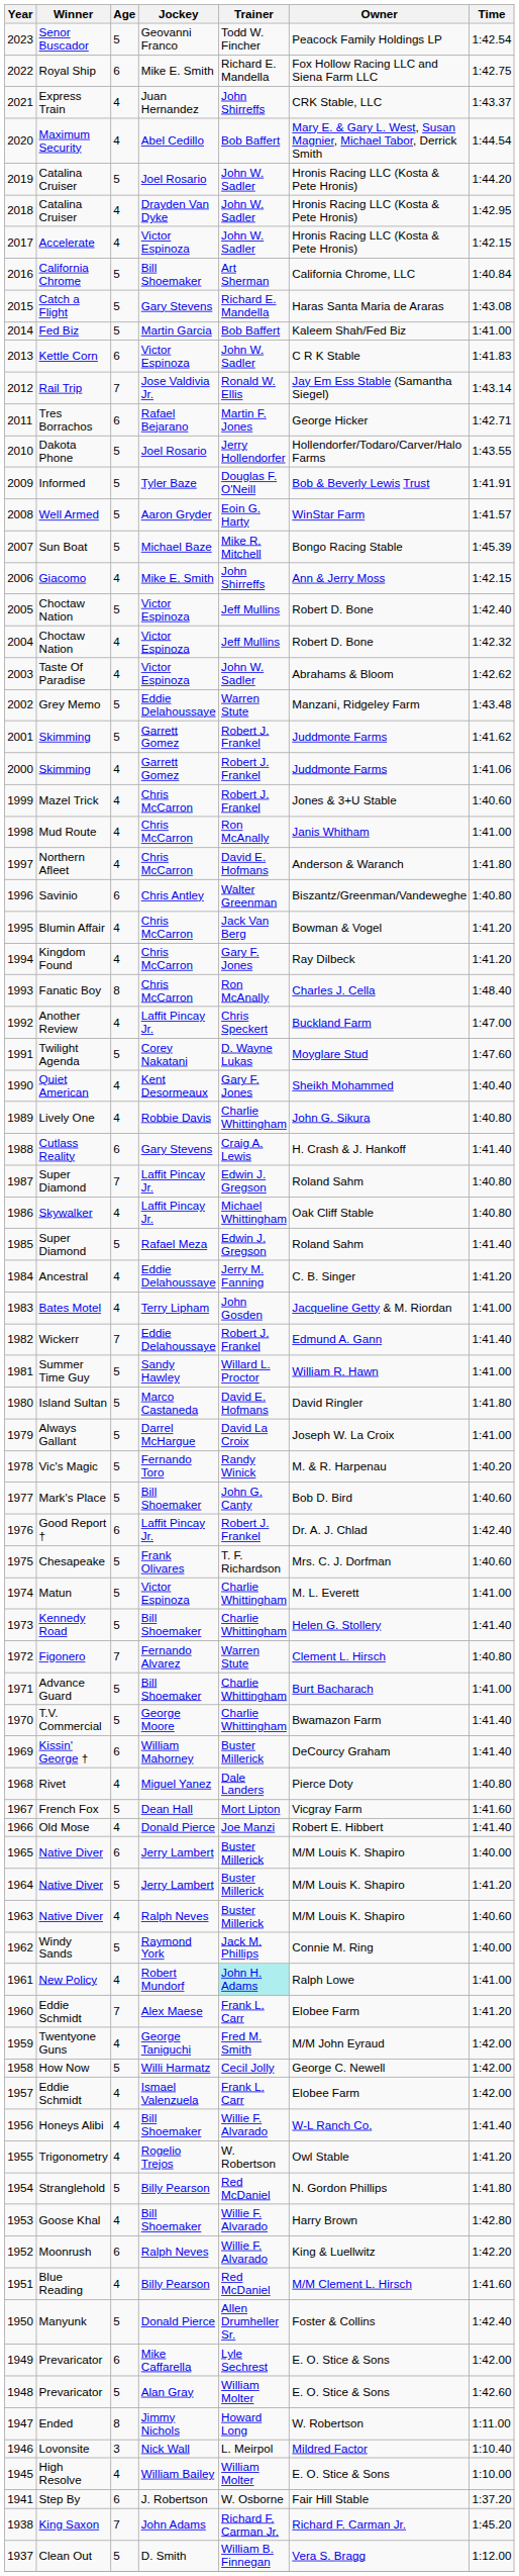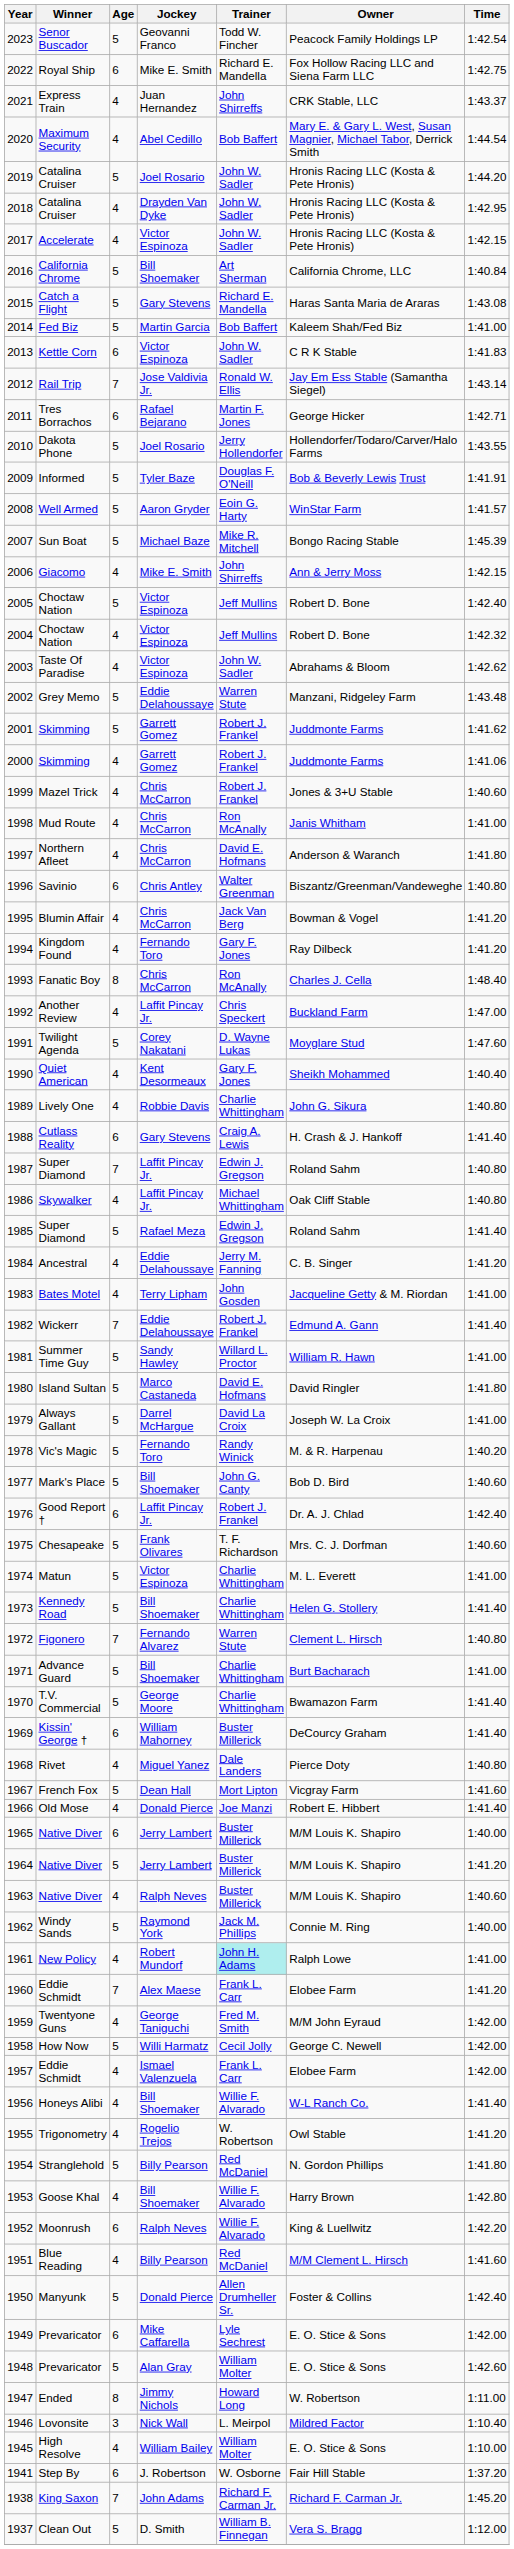 <table class="wikitable sortable" style="font-size:90%">
 <tr>
 <th style="width:30px">Year<br></th>
 <th style="width:110px">Winner<br></th>
 <th style="width:20px">Age<br></th>
 <th style="width:110px">Jockey<br></th>
 <th style="width:120px">Trainer<br></th>
 <th>Owner<br></th>
 <th style="width:25px">Time<br></th>
 </tr>
 <tr>
 <td>2023</td>
 <td><a href='#'>Senor Buscador</a></td>
 <td>5</td>
 <td>Geovanni Franco</td>
 <td>Todd W. Fincher</td>
 <td>Peacock Family Holdings LP</td>
 <td>1:42.54</td>
 </tr>
 <tr>
 <td>2022</td>
 <td>Royal Ship</td>
 <td>6</td>
 <td>Mike E. Smith</td>
 <td>Richard E. Mandella</td>
 <td>Fox Hollow Racing LLC and Siena Farm LLC</td>
 <td>1:42.75</td>
 </tr>
 <tr>
 <td>2021</td>
 <td>Express Train</td>
 <td>4</td>
 <td>Juan Hernandez</td>
 <td><a href='#'>John Shirreffs</a></td>
 <td>CRK Stable, LLC</td>
 <td>1:43.37</td>
 </tr>
 <tr>
 <td>2020</td>
 <td><a href='#'>Maximum Security</a></td>
 <td>4</td>
 <td><a href='#'>Abel Cedillo</a></td>
 <td><a href='#'>Bob Baffert</a></td>
 <td><a href='#'>Mary E. & Gary L. West</a>, <a href='#'>Susan Magnier</a>, <a href='#'>Michael Tabor</a>, Derrick Smith</td>
 <td>1:44.54</td>
 </tr>
 <tr>
 <td>2019</td>
 <td>Catalina Cruiser</td>
 <td>5</td>
 <td><a href='#'>Joel Rosario</a></td>
 <td><a href='#'>John W. Sadler</a></td>
 <td>Hronis Racing LLC (Kosta & Pete Hronis)</td>
 <td>1:44.20</td>
 </tr>
 <tr>
 <td>2018</td>
 <td>Catalina Cruiser</td>
 <td>4</td>
 <td><a href='#'>Drayden Van Dyke</a></td>
 <td><a href='#'>John W. Sadler</a></td>
 <td>Hronis Racing LLC (Kosta & Pete Hronis)</td>
 <td>1:42.95</td>
 </tr>
 <tr>
 <td>2017</td>
 <td><a href='#'>Accelerate</a></td>
 <td>4</td>
 <td><a href='#'>Victor Espinoza</a></td>
 <td><a href='#'>John W. Sadler</a></td>
 <td>Hronis Racing LLC (Kosta & Pete Hronis)</td>
 <td>1:42.15</td>
 </tr>
 <tr>
 <td>2016</td>
 <td><a href='#'>California Chrome</a></td>
 <td>5</td>
 <td><a href='#'>Bill Shoemaker</a></td>
 <td><a href='#'>Art Sherman</a></td>
 <td>California Chrome, LLC</td>
 <td>1:40.84</td>
 </tr>
 <tr>
 <td>2015</td>
 <td><a href='#'>Catch a Flight</a></td>
 <td>5</td>
 <td><a href='#'>Gary Stevens</a></td>
 <td><a href='#'>Richard E. Mandella</a></td>
 <td>Haras Santa Maria de Araras</td>
 <td>1:43.08</td>
 </tr>
 <tr>
 <td>2014</td>
 <td><a href='#'>Fed Biz</a></td>
 <td>5</td>
 <td><a href='#'>Martin Garcia</a></td>
 <td><a href='#'>Bob Baffert</a></td>
 <td>Kaleem Shah/Fed Biz</td>
 <td>1:41.00</td>
 </tr>
 <tr>
 <td>2013</td>
 <td><a href='#'>Kettle Corn</a></td>
 <td>6</td>
 <td><a href='#'>Victor Espinoza</a></td>
 <td><a href='#'>John W. Sadler</a></td>
 <td>C R K Stable</td>
 <td>1:41.83</td>
 </tr>
 <tr>
 <td>2012</td>
 <td><a href='#'>Rail Trip</a></td>
 <td>7</td>
 <td><a href='#'>Jose Valdivia Jr.</a></td>
 <td><a href='#'>Ronald W. Ellis</a></td>
 <td><a href='#'>Jay Em Ess Stable</a> (Samantha Siegel)</td>
 <td>1:43.14</td>
 </tr>
 <tr>
 <td>2011</td>
 <td>Tres Borrachos</td>
 <td>6</td>
 <td><a href='#'>Rafael Bejarano</a></td>
 <td><a href='#'>Martin F. Jones</a></td>
 <td>George Hicker</td>
 <td>1:42.71</td>
 </tr>
 <tr>
 <td>2010</td>
 <td>Dakota Phone</td>
 <td>5</td>
 <td><a href='#'>Joel Rosario</a></td>
 <td><a href='#'>Jerry Hollendorfer</a></td>
 <td>Hollendorfer/Todaro/Carver/Halo Farms</td>
 <td>1:43.55</td>
 </tr>
 <tr>
 <td>2009</td>
 <td>Informed</td>
 <td>5</td>
 <td><a href='#'>Tyler Baze</a></td>
 <td><a href='#'>Douglas F. O'Neill</a></td>
 <td><a href='#'>Bob & Beverly Lewis</a> <a href='#'>Trust</a></td>
 <td>1:41.91</td>
 </tr>
 <tr>
 <td>2008</td>
 <td><a href='#'>Well Armed</a></td>
 <td>5</td>
 <td><a href='#'>Aaron Gryder</a></td>
 <td><a href='#'>Eoin G. Harty</a></td>
 <td><a href='#'>WinStar Farm</a></td>
 <td>1:41.57</td>
 </tr>
 <tr>
 <td>2007</td>
 <td>Sun Boat</td>
 <td>5</td>
 <td><a href='#'>Michael Baze</a></td>
 <td><a href='#'>Mike R. Mitchell</a></td>
 <td>Bongo Racing Stable</td>
 <td>1:45.39</td>
 </tr>
 <tr>
 <td>2006</td>
 <td><a href='#'>Giacomo</a></td>
 <td>4</td>
 <td><a href='#'>Mike E. Smith</a></td>
 <td><a href='#'>John Shirreffs</a></td>
 <td><a href='#'>Ann & Jerry Moss</a></td>
 <td>1:42.15</td>
 </tr>
 <tr>
 <td>2005</td>
 <td>Choctaw Nation</td>
 <td>5</td>
 <td><a href='#'>Victor Espinoza</a></td>
 <td><a href='#'>Jeff Mullins</a></td>
 <td>Robert D. Bone</td>
 <td>1:42.40</td>
 </tr>
 <tr>
 <td>2004</td>
 <td>Choctaw Nation</td>
 <td>4</td>
 <td><a href='#'>Victor Espinoza</a></td>
 <td><a href='#'>Jeff Mullins</a></td>
 <td>Robert D. Bone</td>
 <td>1:42.32</td>
 </tr>
 <tr>
 <td>2003</td>
 <td>Taste Of Paradise</td>
 <td>4</td>
 <td><a href='#'>Victor Espinoza</a></td>
 <td><a href='#'>John W. Sadler</a></td>
 <td>Abrahams & Bloom</td>
 <td>1:42.62</td>
 </tr>
 <tr>
 <td>2002</td>
 <td>Grey Memo</td>
 <td>5</td>
 <td><a href='#'>Eddie Delahoussaye</a></td>
 <td><a href='#'>Warren Stute</a></td>
 <td>Manzani, Ridgeley Farm</td>
 <td>1:43.48</td>
 </tr>
 <tr>
 <td>2001</td>
 <td><a href='#'>Skimming</a></td>
 <td>5</td>
 <td><a href='#'>Garrett Gomez</a></td>
 <td><a href='#'>Robert J. Frankel</a></td>
 <td><a href='#'>Juddmonte Farms</a></td>
 <td>1:41.62</td>
 </tr>
 <tr>
 <td>2000</td>
 <td><a href='#'>Skimming</a></td>
 <td>4</td>
 <td><a href='#'>Garrett Gomez</a></td>
 <td><a href='#'>Robert J. Frankel</a></td>
 <td><a href='#'>Juddmonte Farms</a></td>
 <td>1:41.06</td>
 </tr>
 <tr>
 <td>1999</td>
 <td>Mazel Trick</td>
 <td>4</td>
 <td><a href='#'>Chris McCarron</a></td>
 <td><a href='#'>Robert J. Frankel</a></td>
 <td>Jones & 3+U Stable</td>
 <td>1:40.60</td>
 </tr>
 <tr>
 <td>1998</td>
 <td>Mud Route</td>
 <td>4</td>
 <td><a href='#'>Chris McCarron</a></td>
 <td><a href='#'>Ron McAnally</a></td>
 <td><a href='#'>Janis Whitham</a></td>
 <td>1:41.00</td>
 </tr>
 <tr>
 <td>1997</td>
 <td>Northern Afleet</td>
 <td>4</td>
 <td><a href='#'>Chris McCarron</a></td>
 <td><a href='#'>David E. Hofmans</a></td>
 <td>Anderson & Waranch</td>
 <td>1:41.80</td>
 </tr>
 <tr>
 <td>1996</td>
 <td>Savinio</td>
 <td>6</td>
 <td><a href='#'>Chris Antley</a></td>
 <td><a href='#'>Walter Greenman</a></td>
 <td>Biszantz/Greenman/Vandeweghe</td>
 <td>1:40.80</td>
 </tr>
 <tr>
 <td>1995</td>
 <td>Blumin Affair</td>
 <td>4</td>
 <td><a href='#'>Chris McCarron</a></td>
 <td><a href='#'>Jack Van Berg</a></td>
 <td>Bowman & Vogel</td>
 <td>1:41.20</td>
 </tr>
 <tr>
 <td>1994</td>
 <td>Kingdom Found</td>
 <td>4</td>
-<td><a href='#'>Chris McCarron</a></td>
+<td><a href='#'>Fernando Toro</a></td>
 <td><a href='#'>Gary F. Jones</a></td>
 <td>Ray Dilbeck</td>
 <td>1:41.20</td>
 </tr>
 <tr>
 <td>1993</td>
 <td>Fanatic Boy</td>
 <td>8</td>
 <td><a href='#'>Chris McCarron</a></td>
 <td><a href='#'>Ron McAnally</a></td>
 <td><a href='#'>Charles J. Cella</a></td>
 <td>1:48.40</td>
 </tr>
 <tr>
 <td>1992</td>
 <td>Another Review</td>
 <td>4</td>
 <td><a href='#'>Laffit Pincay Jr.</a></td>
 <td><a href='#'>Chris Speckert</a></td>
 <td><a href='#'>Buckland Farm</a></td>
 <td>1:47.00</td>
 </tr>
 <tr>
 <td>1991</td>
 <td>Twilight Agenda</td>
 <td>5</td>
 <td><a href='#'>Corey Nakatani</a></td>
 <td><a href='#'>D. Wayne Lukas</a></td>
 <td><a href='#'>Moyglare Stud</a></td>
 <td>1:47.60</td>
 </tr>
 <tr>
 <td>1990</td>
 <td><a href='#'>Quiet American</a></td>
 <td>4</td>
 <td><a href='#'>Kent Desormeaux</a></td>
 <td><a href='#'>Gary F. Jones</a></td>
 <td><a href='#'>Sheikh Mohammed</a></td>
 <td>1:40.40</td>
 </tr>
 <tr>
 <td>1989</td>
 <td>Lively One</td>
 <td>4</td>
 <td><a href='#'>Robbie Davis</a></td>
 <td><a href='#'>Charlie Whittingham</a></td>
 <td><a href='#'>John G. Sikura</a></td>
 <td>1:40.80</td>
 </tr>
 <tr>
 <td>1988</td>
 <td><a href='#'>Cutlass Reality</a></td>
 <td>6</td>
 <td><a href='#'>Gary Stevens</a></td>
 <td><a href='#'>Craig A. Lewis</a></td>
 <td>H. Crash & J. Hankoff</td>
 <td>1:41.40</td>
 </tr>
 <tr>
 <td>1987</td>
 <td>Super Diamond</td>
 <td>7</td>
 <td><a href='#'>Laffit Pincay Jr.</a></td>
 <td><a href='#'>Edwin J. Gregson</a></td>
 <td>Roland Sahm</td>
 <td>1:40.80</td>
 </tr>
 <tr>
 <td>1986</td>
 <td><a href='#'>Skywalker</a></td>
 <td>4</td>
 <td><a href='#'>Laffit Pincay Jr.</a></td>
 <td><a href='#'>Michael Whittingham</a></td>
 <td>Oak Cliff Stable</td>
 <td>1:40.80</td>
 </tr>
 <tr>
 <td>1985</td>
 <td>Super Diamond</td>
 <td>5</td>
 <td><a href='#'>Rafael Meza</a></td>
 <td><a href='#'>Edwin J. Gregson</a></td>
 <td>Roland Sahm</td>
 <td>1:41.40</td>
 </tr>
 <tr>
 <td>1984</td>
 <td>Ancestral</td>
 <td>4</td>
 <td><a href='#'>Eddie Delahoussaye</a></td>
 <td><a href='#'>Jerry M. Fanning</a></td>
 <td>C. B. Singer</td>
 <td>1:41.20</td>
 </tr>
 <tr>
 <td>1983</td>
 <td><a href='#'>Bates Motel</a></td>
 <td>4</td>
 <td><a href='#'>Terry Lipham</a></td>
 <td><a href='#'>John Gosden</a></td>
 <td><a href='#'>Jacqueline Getty</a> & M. Riordan</td>
 <td>1:41.00</td>
 </tr>
 <tr>
 <td>1982</td>
 <td>Wickerr</td>
 <td>7</td>
 <td><a href='#'>Eddie Delahoussaye</a></td>
 <td><a href='#'>Robert J. Frankel</a></td>
 <td><a href='#'>Edmund A. Gann</a></td>
 <td>1:41.40</td>
 </tr>
 <tr>
 <td>1981</td>
 <td>Summer Time Guy</td>
 <td>5</td>
 <td><a href='#'>Sandy Hawley</a></td>
 <td><a href='#'>Willard L. Proctor</a></td>
 <td><a href='#'>William R. Hawn</a></td>
 <td>1:41.00</td>
 </tr>
 <tr>
 <td>1980</td>
 <td>Island Sultan</td>
 <td>5</td>
 <td><a href='#'>Marco Castaneda</a></td>
 <td><a href='#'>David E. Hofmans</a></td>
 <td>David Ringler</td>
 <td>1:41.80</td>
 </tr>
 <tr>
 <td>1979</td>
 <td>Always Gallant</td>
 <td>5</td>
 <td><a href='#'>Darrel McHargue</a></td>
 <td><a href='#'>David La Croix</a></td>
 <td>Joseph W. La Croix</td>
 <td>1:41.00</td>
 </tr>
 <tr>
 <td>1978</td>
 <td>Vic's Magic</td>
 <td>5</td>
 <td><a href='#'>Fernando Toro</a></td>
 <td><a href='#'>Randy Winick</a></td>
 <td>M. & R. Harpenau</td>
 <td>1:40.20</td>
 </tr>
 <tr>
 <td>1977</td>
 <td>Mark's Place</td>
 <td>5</td>
 <td><a href='#'>Bill Shoemaker</a></td>
 <td><a href='#'>John G. Canty</a></td>
 <td>Bob D. Bird</td>
 <td>1:40.60</td>
 </tr>
 <tr>
 <td>1976</td>
 <td>Good Report †</td>
 <td>6</td>
 <td><a href='#'>Laffit Pincay Jr.</a></td>
 <td><a href='#'>Robert J. Frankel</a></td>
 <td>Dr. A. J. Chlad</td>
 <td>1:42.40</td>
 </tr>
 <tr>
 <td>1975</td>
 <td>Chesapeake</td>
 <td>5</td>
 <td><a href='#'>Frank Olivares</a></td>
 <td>T. F. Richardson</td>
 <td>Mrs. C. J. Dorfman</td>
 <td>1:40.60</td>
 </tr>
 <tr>
 <td>1974</td>
 <td>Matun</td>
 <td>5</td>
 <td><a href='#'>Victor Espinoza</a></td>
 <td><a href='#'>Charlie Whittingham</a></td>
 <td>M. L. Everett</td>
 <td>1:41.00</td>
 </tr>
 <tr>
 <td>1973</td>
 <td><a href='#'>Kennedy Road</a></td>
 <td>5</td>
 <td><a href='#'>Bill Shoemaker</a></td>
 <td><a href='#'>Charlie Whittingham</a></td>
 <td><a href='#'>Helen G. Stollery</a></td>
 <td>1:41.40</td>
 </tr>
 <tr>
 <td>1972</td>
 <td><a href='#'>Figonero</a></td>
 <td>7</td>
 <td><a href='#'>Fernando Alvarez</a></td>
 <td><a href='#'>Warren Stute</a></td>
 <td><a href='#'>Clement L. Hirsch</a></td>
 <td>1:40.80</td>
 </tr>
 <tr>
 <td>1971</td>
 <td>Advance Guard</td>
 <td>5</td>
 <td><a href='#'>Bill Shoemaker</a></td>
 <td><a href='#'>Charlie Whittingham</a></td>
 <td><a href='#'>Burt Bacharach</a></td>
 <td>1:41.00</td>
 </tr>
 <tr>
 <td>1970</td>
 <td>T.V. Commercial</td>
 <td>5</td>
 <td><a href='#'>George Moore</a></td>
 <td><a href='#'>Charlie Whittingham</a></td>
 <td>Bwamazon Farm</td>
 <td>1:41.40</td>
 </tr>
 <tr>
 <td>1969</td>
 <td><a href='#'>Kissin' George</a> †</td>
 <td>6</td>
 <td><a href='#'>William Mahorney</a></td>
 <td><a href='#'>Buster Millerick</a></td>
 <td>DeCourcy Graham</td>
 <td>1:41.40</td>
 </tr>
 <tr>
 <td>1968</td>
 <td>Rivet</td>
 <td>4</td>
 <td><a href='#'>Miguel Yanez</a></td>
 <td><a href='#'>Dale Landers</a></td>
 <td>Pierce Doty</td>
 <td>1:40.80</td>
 </tr>
 <tr>
 <td>1967</td>
 <td>French Fox</td>
 <td>5</td>
 <td><a href='#'>Dean Hall</a></td>
 <td><a href='#'>Mort Lipton</a></td>
 <td>Vicgray Farm</td>
 <td>1:41.60</td>
 </tr>
 <tr>
 <td>1966</td>
 <td>Old Mose</td>
 <td>4</td>
 <td><a href='#'>Donald Pierce</a></td>
 <td><a href='#'>Joe Manzi</a></td>
 <td>Robert E. Hibbert</td>
 <td>1:41.40</td>
 </tr>
 <tr>
 <td>1965</td>
 <td><a href='#'>Native Diver</a></td>
 <td>6</td>
 <td><a href='#'>Jerry Lambert</a></td>
 <td><a href='#'>Buster Millerick</a></td>
 <td>M/M Louis K. Shapiro</td>
 <td>1:40.00</td>
 </tr>
 <tr>
 <td>1964</td>
 <td><a href='#'>Native Diver</a></td>
 <td>5</td>
 <td><a href='#'>Jerry Lambert</a></td>
 <td><a href='#'>Buster Millerick</a></td>
 <td>M/M Louis K. Shapiro</td>
 <td>1:41.20</td>
 </tr>
 <tr>
 <td>1963</td>
 <td><a href='#'>Native Diver</a></td>
 <td>4</td>
 <td><a href='#'>Ralph Neves</a></td>
 <td><a href='#'>Buster Millerick</a></td>
 <td>M/M Louis K. Shapiro</td>
 <td>1:40.60</td>
 </tr>
 <tr>
 <td>1962</td>
 <td>Windy Sands</td>
 <td>5</td>
 <td><a href='#'>Raymond York</a></td>
 <td><a href='#'>Jack M. Phillips</a></td>
 <td>Connie M. Ring</td>
 <td>1:40.00</td>
 </tr>
 <tr>
 <td>1961</td>
 <td><a href='#'>New Policy</a></td>
 <td>4</td>
 <td><a href='#'>Robert Mundorf</a></td>
 <td style="background: paleturquoise;"><a href='#'>John H. Adams</a></td>
 <td>Ralph Lowe</td>
 <td>1:41.00</td>
 </tr>
 <tr>
 <td>1960</td>
 <td>Eddie Schmidt</td>
 <td>7</td>
 <td><a href='#'>Alex Maese</a></td>
 <td><a href='#'>Frank L. Carr</a></td>
 <td>Elobee Farm</td>
 <td>1:41.20</td>
 </tr>
 <tr>
 <td>1959</td>
 <td>Twentyone Guns</td>
 <td>4</td>
 <td><a href='#'>George Taniguchi</a></td>
 <td><a href='#'>Fred M. Smith</a></td>
 <td>M/M John Eyraud</td>
 <td>1:42.00</td>
 </tr>
 <tr>
 <td>1958</td>
 <td>How Now</td>
 <td>5</td>
 <td><a href='#'>Willi Harmatz</a></td>
 <td><a href='#'>Cecil Jolly</a></td>
 <td>George C. Newell</td>
 <td>1:42.00</td>
 </tr>
 <tr>
 <td>1957</td>
 <td>Eddie Schmidt</td>
 <td>4</td>
 <td><a href='#'>Ismael Valenzuela</a></td>
 <td><a href='#'>Frank L. Carr</a></td>
 <td>Elobee Farm</td>
 <td>1:42.00</td>
 </tr>
 <tr>
 <td>1956</td>
 <td>Honeys Alibi</td>
 <td>4</td>
 <td><a href='#'>Bill Shoemaker</a></td>
 <td><a href='#'>Willie F. Alvarado</a></td>
 <td><a href='#'>W-L Ranch Co.</a></td>
 <td>1:41.40</td>
 </tr>
 <tr>
 <td>1955</td>
 <td>Trigonometry</td>
 <td>4</td>
 <td><a href='#'>Rogelio Trejos</a></td>
 <td>W. Robertson</td>
 <td>Owl Stable</td>
 <td>1:41.20</td>
 </tr>
 <tr>
 <td>1954</td>
 <td>Stranglehold</td>
 <td>5</td>
 <td><a href='#'>Billy Pearson</a></td>
 <td><a href='#'>Red McDaniel</a></td>
 <td>N. Gordon Phillips</td>
 <td>1:41.80</td>
 </tr>
 <tr>
 <td>1953</td>
 <td>Goose Khal</td>
 <td>4</td>
 <td><a href='#'>Bill Shoemaker</a></td>
 <td><a href='#'>Willie F. Alvarado</a></td>
 <td>Harry Brown</td>
 <td>1:42.80</td>
 </tr>
 <tr>
 <td>1952</td>
 <td>Moonrush</td>
 <td>6</td>
 <td><a href='#'>Ralph Neves</a></td>
 <td><a href='#'>Willie F. Alvarado</a></td>
 <td>King & Luellwitz</td>
 <td>1:42.20</td>
 </tr>
 <tr>
 <td>1951</td>
 <td>Blue Reading</td>
 <td>4</td>
 <td><a href='#'>Billy Pearson</a></td>
 <td><a href='#'>Red McDaniel</a></td>
 <td><a href='#'>M/M Clement L. Hirsch</a></td>
 <td>1:41.60</td>
 </tr>
 <tr>
 <td>1950</td>
 <td>Manyunk</td>
 <td>5</td>
 <td><a href='#'>Donald Pierce</a></td>
 <td><a href='#'>Allen Drumheller Sr.</a></td>
 <td>Foster & Collins</td>
 <td>1:42.40</td>
 </tr>
 <tr>
 <td>1949</td>
 <td>Prevaricator</td>
 <td>6</td>
 <td><a href='#'>Mike Caffarella</a></td>
 <td><a href='#'>Lyle Sechrest</a></td>
 <td>E. O. Stice & Sons</td>
 <td>1:42.00</td>
 </tr>
 <tr>
 <td>1948</td>
 <td>Prevaricator</td>
 <td>5</td>
 <td><a href='#'>Alan Gray</a></td>
 <td><a href='#'>William Molter</a></td>
 <td>E. O. Stice & Sons</td>
 <td>1:42.60</td>
 </tr>
 <tr>
 <td>1947</td>
 <td>Ended</td>
 <td>8</td>
 <td><a href='#'>Jimmy Nichols</a></td>
 <td><a href='#'>Howard Long</a></td>
 <td>W. Robertson</td>
 <td>1:11.00</td>
 </tr>
 <tr>
 <td>1946</td>
 <td>Lovonsite</td>
 <td>3</td>
 <td><a href='#'>Nick Wall</a></td>
 <td>L. Meirpol</td>
 <td><a href='#'>Mildred Factor</a></td>
 <td>1:10.40</td>
 </tr>
 <tr>
 <td>1945</td>
 <td>High Resolve</td>
 <td>4</td>
 <td><a href='#'>William Bailey</a></td>
 <td><a href='#'>William Molter</a></td>
 <td>E. O. Stice & Sons</td>
 <td>1:10.00</td>
 </tr>
 <tr>
 <td>1941</td>
 <td>Step By</td>
 <td>6</td>
 <td>J. Robertson</td>
 <td>W. Osborne</td>
 <td>Fair Hill Stable</td>
 <td>1:37.20</td>
 </tr>
 <tr>
 <td>1938</td>
 <td><a href='#'>King Saxon</a></td>
 <td>7</td>
 <td><a href='#'>John Adams</a></td>
 <td><a href='#'>Richard F. Carman Jr.</a></td>
 <td><a href='#'>Richard F. Carman Jr.</a></td>
 <td>1:45.20</td>
 </tr>
 <tr>
 <td>1937</td>
 <td>Clean Out</td>
 <td>5</td>
 <td>D. Smith</td>
 <td><a href='#'>William B. Finnegan</a></td>
 <td><a href='#'>Vera S. Bragg</a></td>
 <td>1:12.00</td>
 </tr>
 <tr>
 </tr>
 </table>
